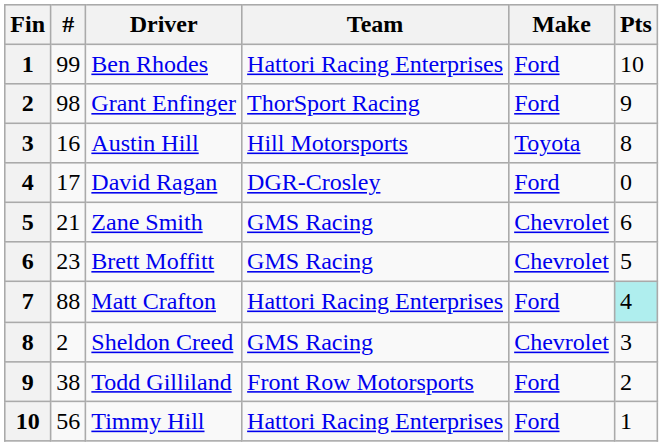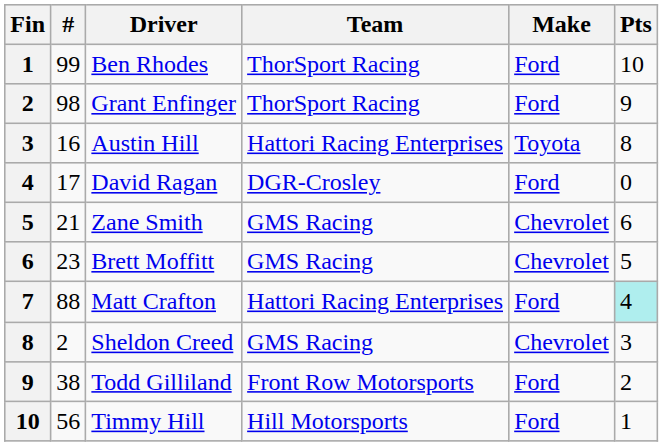 <table class="wikitable" style="font-size:95%">
 <tr>
 <th>Fin</th>
 <th>#</th>
 <th>Driver</th>
 <th>Team</th>
 <th>Make</th>
 <th>Pts</th>
 </tr>
 <tr>
 <th>1</th>
 <td>99</td>
 <td><a href='#'>Ben Rhodes</a></td>
-<td><a href='#'>Hattori Racing Enterprises</a></td>
+<td><a href='#'>ThorSport Racing</a></td>
 <td><a href='#'>Ford</a></td>
 <td>10</td>
 </tr>
 <tr>
 <th>2</th>
 <td>98</td>
 <td><a href='#'>Grant Enfinger</a></td>
 <td><a href='#'>ThorSport Racing</a></td>
 <td><a href='#'>Ford</a></td>
 <td>9</td>
 </tr>
 <tr>
 <th>3</th>
 <td>16</td>
 <td><a href='#'>Austin Hill</a></td>
-<td><a href='#'>Hill Motorsports</a></td>
+<td><a href='#'>Hattori Racing Enterprises</a></td>
 <td><a href='#'>Toyota</a></td>
 <td>8</td>
 </tr>
 <tr>
 <th>4</th>
 <td>17</td>
 <td><a href='#'>David Ragan</a></td>
 <td><a href='#'>DGR-Crosley</a></td>
 <td><a href='#'>Ford</a></td>
 <td>0</td>
 </tr>
 <tr>
 <th>5</th>
 <td>21</td>
 <td><a href='#'>Zane Smith</a></td>
 <td><a href='#'>GMS Racing</a></td>
 <td><a href='#'>Chevrolet</a></td>
 <td>6</td>
 </tr>
 <tr>
 <th>6</th>
 <td>23</td>
 <td><a href='#'>Brett Moffitt</a></td>
 <td><a href='#'>GMS Racing</a></td>
 <td><a href='#'>Chevrolet</a></td>
 <td>5</td>
 </tr>
 <tr>
 <th>7</th>
 <td>88</td>
 <td><a href='#'>Matt Crafton</a></td>
 <td><a href='#'>Hattori Racing Enterprises</a></td>
 <td><a href='#'>Ford</a></td>
 <td style="background: paleturquoise;">4</td>
 </tr>
 <tr>
 <th>8</th>
 <td>2</td>
 <td><a href='#'>Sheldon Creed</a></td>
 <td><a href='#'>GMS Racing</a></td>
 <td><a href='#'>Chevrolet</a></td>
 <td>3</td>
 </tr>
 <tr>
 <th>9</th>
 <td>38</td>
 <td><a href='#'>Todd Gilliland</a></td>
 <td><a href='#'>Front Row Motorsports</a></td>
 <td><a href='#'>Ford</a></td>
 <td>2</td>
 </tr>
 <tr>
 <th>10</th>
 <td>56</td>
 <td><a href='#'>Timmy Hill</a></td>
-<td><a href='#'>Hattori Racing Enterprises</a></td>
+<td><a href='#'>Hill Motorsports</a></td>
 <td><a href='#'>Ford</a></td>
 <td>1</td>
 </tr>
 </table>
